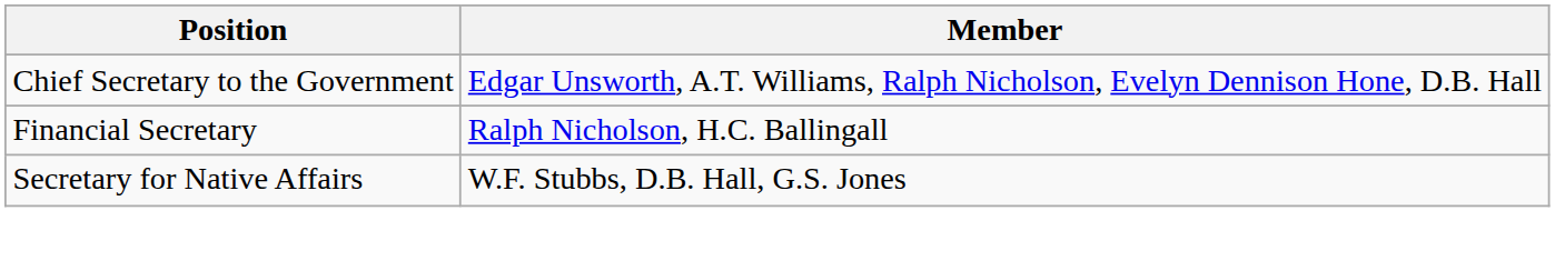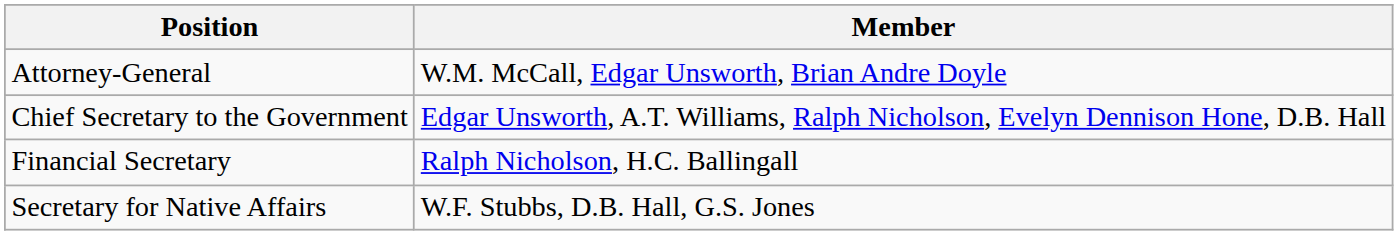 <table class="wikitable sortable">
 <tr>
 <th>Position</th>
 <th>Member</th>
+</tr>
+<tr>
+<td>Attorney-General</td>
+<td>W.M. McCall, <a href='#'>Edgar Unsworth</a>, <a href='#'>Brian Andre Doyle</a></td>
 </tr>
 <tr>
 <td>Chief Secretary to the Government</td>
 <td><a href='#'>Edgar Unsworth</a>, A.T. Williams, <a href='#'>Ralph Nicholson</a>, <a href='#'>Evelyn Dennison Hone</a>, D.B. Hall</td>
 </tr>
 <tr>
 <td>Financial Secretary</td>
 <td><a href='#'>Ralph Nicholson</a>, H.C. Ballingall</td>
 </tr>
 <tr>
 <td>Secretary for Native Affairs</td>
 <td>W.F. Stubbs, D.B. Hall, G.S. Jones</td>
 </tr>
 </table>
